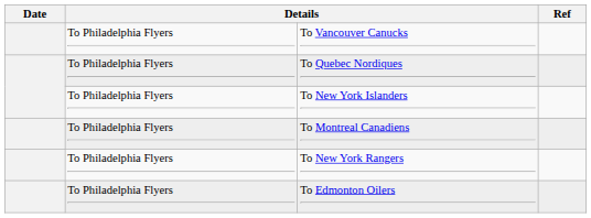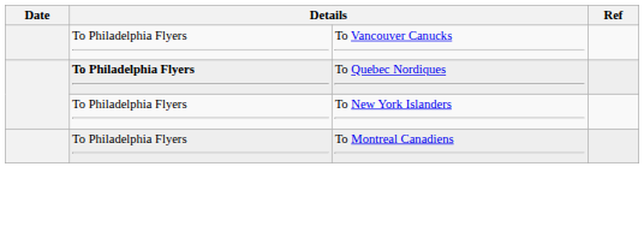 <table class="wikitable plainrowheaders" style="width: 50em;">
 <tr>
 <th scope="col">Date</th>
 <th scope="col" colspan="2">Details</th>
 <th scope="col">Ref</th>
 </tr>
 <tr>
 <th scope="row"></th>
 <td valign="top">To Philadelphia Flyers <hr> </td>
 <td valign="top">To <a href='#'>Vancouver Canucks</a> <hr></td>
 <td></td>
 </tr>
 <tr bgcolor="#eeeeee">
 <th scope="row" rowspan=2></th>
-<td valign="top">To Philadelphia Flyers <hr> </td>
+<td valign="top"><strong>To Philadelphia Flyers <hr> </strong></td>
 <td valign="top">To <a href='#'>Quebec Nordiques</a> <hr></td>
 <td></td>
 </tr>
 <tr>
 <td valign="top">To Philadelphia Flyers <hr> </td>
 <td valign="top">To <a href='#'>New York Islanders</a> <hr></td>
 <td></td>
 </tr>
 <tr bgcolor="#eeeeee">
 <th scope="row"></th>
 <td valign="top">To Philadelphia Flyers <hr> </td>
 <td valign="top">To <a href='#'>Montreal Canadiens</a> <hr></td>
 <td></td>
 </tr>
-<tr>
-<th scope="row"></th>
-<td valign="top">To Philadelphia Flyers <hr> </td>
-<td valign="top">To <a href='#'>New York Rangers</a> <hr></td>
-<td></td>
-</tr>
-<tr bgcolor="#eeeeee">
-<th scope="row"></th>
-<td valign="top">To Philadelphia Flyers <hr> </td>
-<td valign="top">To <a href='#'>Edmonton Oilers</a> <hr></td>
-<td></td>
-</tr>
 </table>
